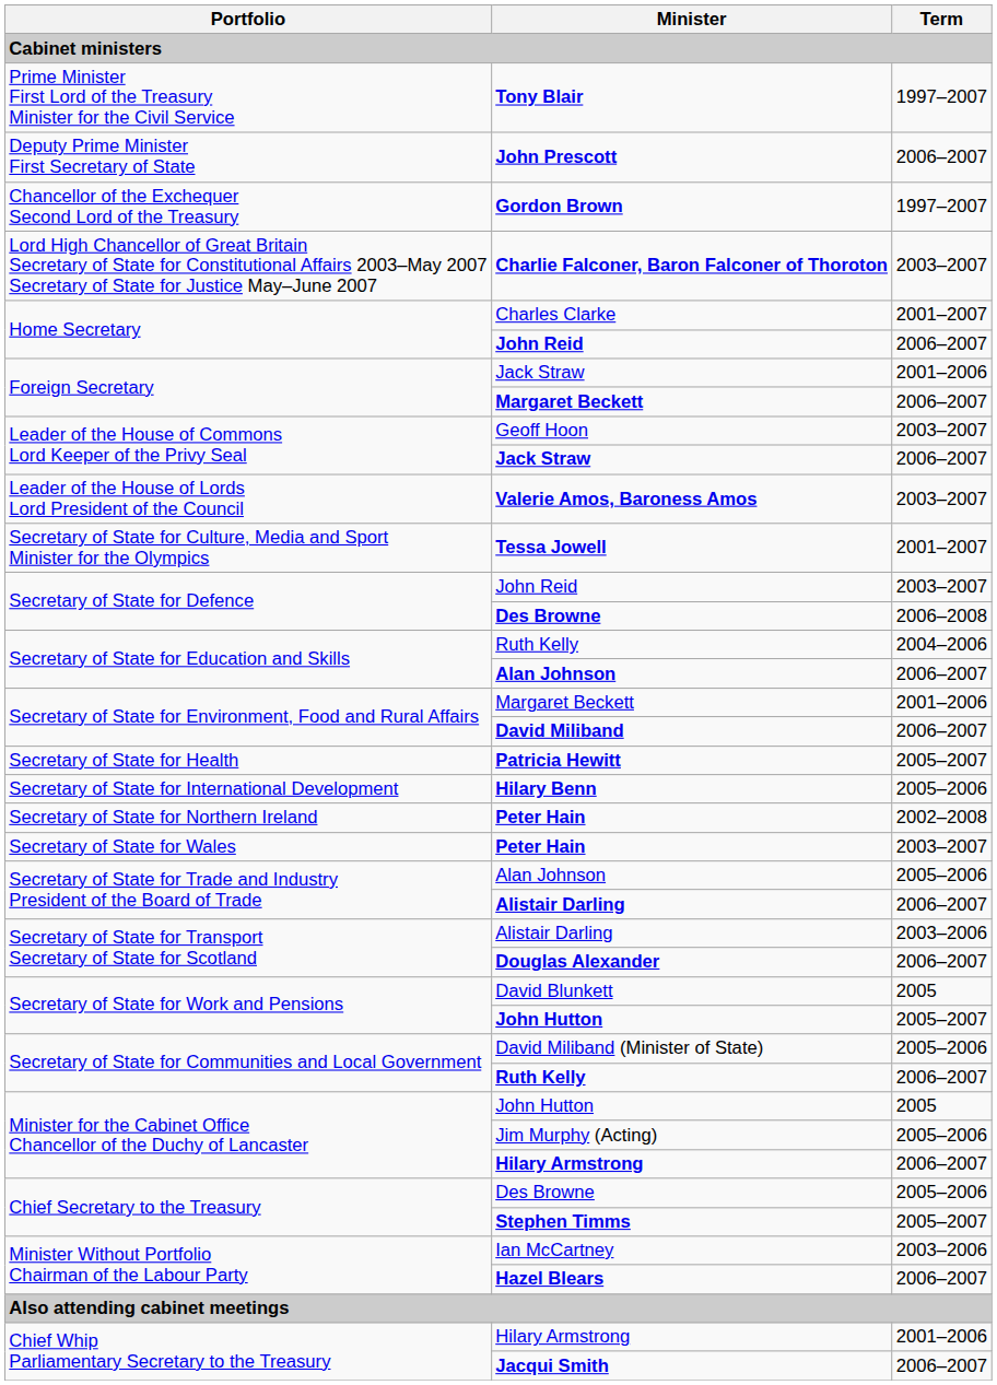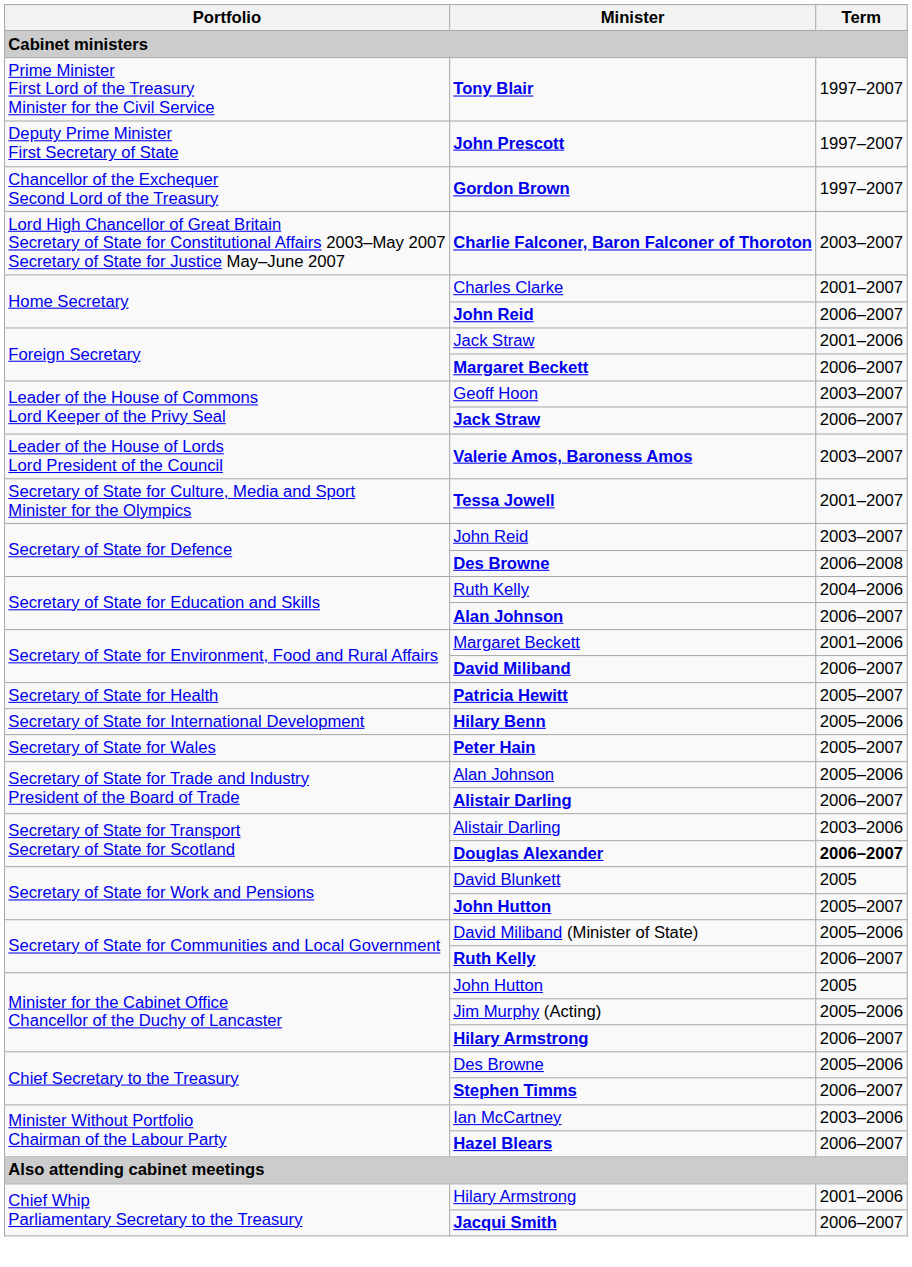 <table class="wikitable">
 <tr>
 <th>Portfolio</th>
 <th>Minister</th>
 <th>Term</th>
 </tr>
 <tr>
 <td colspan="3" style="background:#cccccc"><strong>Cabinet ministers</strong></td>
 </tr>
 <tr>
 <td><a href='#'>Prime Minister</a><br><a href='#'>First Lord of the Treasury</a><br><a href='#'>Minister for the Civil Service</a></td>
 <td><strong><a href='#'>Tony Blair</a></strong></td>
 <td>1997–2007</td>
 </tr>
 <tr>
 <td><a href='#'>Deputy Prime Minister</a><br><a href='#'>First Secretary of State</a></td>
 <td><strong><a href='#'>John Prescott</a></strong></td>
-<td>2006–2007</td>
+<td>1997–2007</td>
 </tr>
 <tr>
 <td><a href='#'>Chancellor of the Exchequer</a><br><a href='#'>Second Lord of the Treasury</a></td>
 <td><strong><a href='#'>Gordon Brown</a></strong></td>
 <td>1997–2007</td>
 </tr>
 <tr>
 <td><a href='#'>Lord High Chancellor of Great Britain</a><br><a href='#'>Secretary of State for Constitutional Affairs</a> 2003–May 2007<br><a href='#'>Secretary of State for Justice</a> May–June 2007</td>
 <td><strong><a href='#'>Charlie Falconer, Baron Falconer of Thoroton</a></strong></td>
 <td>2003–2007</td>
 </tr>
 <tr>
 <td rowspan="2"><a href='#'>Home Secretary</a></td>
 <td><a href='#'>Charles Clarke</a></td>
 <td>2001–2007</td>
 </tr>
 <tr>
 <td><strong><a href='#'>John Reid</a></strong></td>
 <td>2006–2007</td>
 </tr>
 <tr>
 <td rowspan="2"><a href='#'>Foreign Secretary</a></td>
 <td><a href='#'>Jack Straw</a></td>
 <td>2001–2006</td>
 </tr>
 <tr>
 <td><strong><a href='#'>Margaret Beckett</a></strong></td>
 <td>2006–2007</td>
 </tr>
 <tr>
 <td rowspan="2"><a href='#'>Leader of the House of Commons</a><br><a href='#'>Lord Keeper of the Privy Seal</a></td>
 <td><a href='#'>Geoff Hoon</a></td>
 <td>2003–2007</td>
 </tr>
 <tr>
 <td><strong><a href='#'>Jack Straw</a></strong></td>
 <td>2006–2007</td>
 </tr>
 <tr>
 <td><a href='#'>Leader of the House of Lords</a><br><a href='#'>Lord President of the Council</a></td>
 <td><strong><a href='#'>Valerie Amos, Baroness Amos</a></strong></td>
 <td>2003–2007</td>
 </tr>
 <tr>
 <td><a href='#'>Secretary of State for Culture, Media and Sport</a><br><a href='#'>Minister for the Olympics</a></td>
 <td><strong><a href='#'>Tessa Jowell</a></strong></td>
 <td>2001–2007</td>
 </tr>
 <tr>
 <td rowspan="2"><a href='#'>Secretary of State for Defence</a></td>
 <td><a href='#'>John Reid</a></td>
 <td>2003–2007</td>
 </tr>
 <tr>
 <td><strong><a href='#'>Des Browne</a></strong></td>
 <td>2006–2008</td>
 </tr>
 <tr>
 <td rowspan="2"><a href='#'>Secretary of State for Education and Skills</a></td>
 <td><a href='#'>Ruth Kelly</a></td>
 <td>2004–2006</td>
 </tr>
 <tr>
 <td><strong><a href='#'>Alan Johnson</a></strong></td>
 <td>2006–2007</td>
 </tr>
 <tr>
 <td rowspan="2"><a href='#'>Secretary of State for Environment, Food and Rural Affairs</a></td>
 <td><a href='#'>Margaret Beckett</a></td>
 <td>2001–2006</td>
 </tr>
 <tr>
 <td><strong><a href='#'>David Miliband</a></strong></td>
 <td>2006–2007</td>
 </tr>
 <tr>
 <td><a href='#'>Secretary of State for Health</a></td>
 <td><strong><a href='#'>Patricia Hewitt</a></strong></td>
 <td>2005–2007</td>
 </tr>
 <tr>
 <td><a href='#'>Secretary of State for International Development</a></td>
 <td><strong><a href='#'>Hilary Benn</a></strong></td>
 <td>2005–2006</td>
 </tr>
 <tr>
-<td><a href='#'>Secretary of State for Northern Ireland</a></td>
-<td><strong><a href='#'>Peter Hain</a></strong></td>
-<td>2002–2008</td>
-</tr>
-<tr>
 <td><a href='#'>Secretary of State for Wales</a></td>
 <td><strong><a href='#'>Peter Hain</a></strong></td>
-<td>2003–2007</td>
+<td>2005–2007</td>
 </tr>
 <tr>
 <td rowspan="2"><a href='#'>Secretary of State for Trade and Industry</a><br><a href='#'>President of the Board of Trade</a></td>
 <td><a href='#'>Alan Johnson</a></td>
 <td>2005–2006</td>
 </tr>
 <tr>
 <td><strong><a href='#'>Alistair Darling</a></strong></td>
 <td>2006–2007</td>
 </tr>
 <tr>
 <td rowspan="2"><a href='#'>Secretary of State for Transport</a><br><a href='#'>Secretary of State for Scotland</a></td>
 <td><a href='#'>Alistair Darling</a></td>
 <td>2003–2006</td>
 </tr>
 <tr>
 <td><strong><a href='#'>Douglas Alexander</a></strong></td>
-<td>2006–2007</td>
+<td><strong>2006–2007</strong></td>
 </tr>
 <tr>
 <td rowspan="2"><a href='#'>Secretary of State for Work and Pensions</a></td>
 <td><a href='#'>David Blunkett</a></td>
 <td>2005</td>
 </tr>
 <tr>
 <td><strong><a href='#'>John Hutton</a></strong></td>
 <td>2005–2007</td>
 </tr>
 <tr>
 <td rowspan="2"><a href='#'>Secretary of State for Communities and Local Government</a></td>
 <td><a href='#'>David Miliband</a> (Minister of State)</td>
 <td>2005–2006</td>
 </tr>
 <tr>
 <td><strong><a href='#'>Ruth Kelly</a></strong></td>
 <td>2006–2007</td>
 </tr>
 <tr>
 <td rowspan="3"><a href='#'>Minister for the Cabinet Office</a><br><a href='#'>Chancellor of the Duchy of Lancaster</a></td>
 <td><a href='#'>John Hutton</a></td>
 <td>2005</td>
 </tr>
 <tr>
 <td><a href='#'>Jim Murphy</a> (Acting)</td>
 <td>2005–2006</td>
 </tr>
 <tr>
 <td><strong><a href='#'>Hilary Armstrong</a></strong></td>
 <td>2006–2007</td>
 </tr>
 <tr>
 <td rowspan="2"><a href='#'>Chief Secretary to the Treasury</a></td>
 <td><a href='#'>Des Browne</a></td>
 <td>2005–2006</td>
 </tr>
 <tr>
 <td><strong><a href='#'>Stephen Timms</a></strong></td>
-<td>2005–2007</td>
+<td>2006–2007</td>
 </tr>
 <tr>
 <td rowspan="2"><a href='#'>Minister Without Portfolio</a><br><a href='#'>Chairman of the Labour Party</a></td>
 <td><a href='#'>Ian McCartney</a></td>
 <td>2003–2006</td>
 </tr>
 <tr>
 <td><strong><a href='#'>Hazel Blears</a></strong></td>
 <td>2006–2007</td>
 </tr>
 <tr>
 <td colspan="3" style="background:#cccccc;"><strong>Also attending cabinet meetings</strong></td>
 </tr>
 <tr>
 <td rowspan="2"><a href='#'>Chief Whip</a><br><a href='#'>Parliamentary Secretary to the Treasury</a></td>
 <td><a href='#'>Hilary Armstrong</a></td>
 <td>2001–2006</td>
 </tr>
 <tr>
 <td><strong><a href='#'>Jacqui Smith</a></strong></td>
 <td>2006–2007</td>
 </tr>
 </table>
